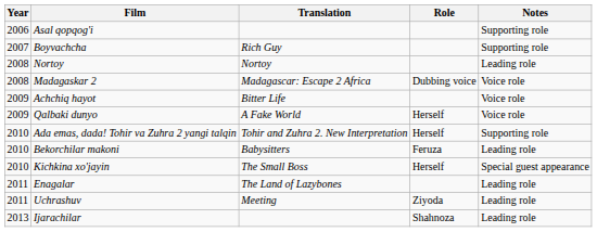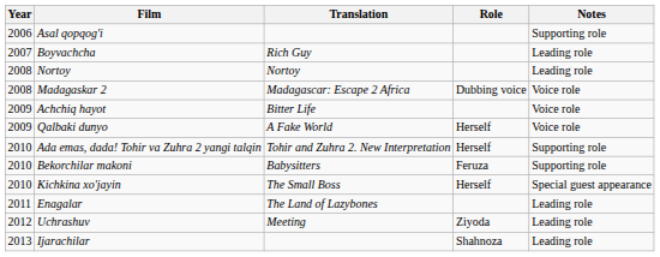 <table class="wikitable sortable">
 <tr>
 <th>Year</th>
 <th>Film</th>
 <th>Translation</th>
 <th class = "unsortable">Role</th>
 <th class = "unsortable">Notes</th>
 </tr>
 <tr>
 <td>2006</td>
 <td><em>Asal qopqog'i</em></td>
 <td></td>
 <td></td>
 <td>Supporting role</td>
 </tr>
 <tr>
 <td>2007</td>
 <td><em>Boyvachcha</em></td>
 <td><em>Rich Guy</em></td>
 <td></td>
-<td>Supporting role</td>
+<td>Leading role</td>
 </tr>
 <tr>
 <td>2008</td>
 <td><em>Nortoy</em></td>
 <td><em>Nortoy</em></td>
 <td></td>
 <td>Leading role</td>
 </tr>
 <tr>
 <td>2008</td>
 <td><em>Madagaskar 2</em></td>
 <td><em>Madagascar: Escape 2 Africa</em></td>
 <td>Dubbing voice</td>
 <td>Voice role</td>
 </tr>
 <tr>
 <td>2009</td>
 <td><em>Achchiq hayot</em></td>
 <td><em>Bitter Life</em></td>
 <td></td>
 <td>Voice role</td>
 </tr>
 <tr>
 <td>2009</td>
 <td><em>Qalbaki dunyo</em></td>
 <td><em>A Fake World</em></td>
 <td>Herself</td>
 <td>Voice role</td>
 </tr>
 <tr>
 <td>2010</td>
 <td><em>Ada emas, dada! Tohir va Zuhra 2 yangi talqin</em></td>
 <td><em>Tohir and Zuhra 2. New Interpretation</em></td>
 <td>Herself</td>
 <td>Supporting role</td>
 </tr>
 <tr>
 <td>2010</td>
 <td><em>Bekorchilar makoni</em></td>
 <td><em>Babysitters</em></td>
 <td>Feruza</td>
-<td>Leading role</td>
+<td>Supporting role</td>
 </tr>
 <tr>
 <td>2010</td>
 <td><em>Kichkina xo'jayin</em></td>
 <td><em>The Small Boss</em></td>
 <td>Herself</td>
 <td>Special guest appearance</td>
 </tr>
 <tr>
 <td>2011</td>
 <td><em>Enagalar</em></td>
 <td><em>The Land of Lazybones</em></td>
 <td></td>
 <td>Leading role</td>
 </tr>
 <tr>
-<td>2011</td>
+<td>2012</td>
 <td><em>Uchrashuv</em></td>
 <td><em>Meeting</em></td>
 <td>Ziyoda</td>
 <td>Leading role</td>
 </tr>
 <tr>
 <td>2013</td>
 <td><em>Ijarachilar</em></td>
 <td></td>
 <td>Shahnoza</td>
 <td>Leading role</td>
 </tr>
 </table>
